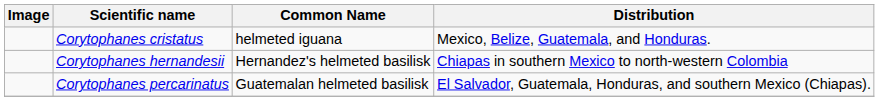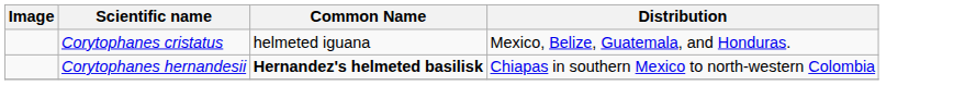 <table class="wikitable">
 <tr>
 <th>Image</th>
 <th>Scientific name</th>
 <th>Common Name</th>
 <th>Distribution</th>
 </tr>
 <tr>
 <td></td>
 <td><em><a href='#'>Corytophanes cristatus</a></em> </td>
 <td>helmeted iguana</td>
 <td>Mexico, <a href='#'>Belize</a>, <a href='#'>Guatemala</a>, and <a href='#'>Honduras</a>.</td>
 </tr>
 <tr>
 <td></td>
 <td><em><a href='#'>Corytophanes hernandesii</a></em> </td>
-<td>Hernandez's helmeted basilisk</td>
+<td><strong>Hernandez's helmeted basilisk</strong></td>
 <td><a href='#'>Chiapas</a> in southern <a href='#'>Mexico</a> to north-western <a href='#'>Colombia</a></td>
-</tr>
-<tr>
-<td></td>
-<td><em><a href='#'>Corytophanes percarinatus</a></em> </td>
-<td>Guatemalan helmeted basilisk</td>
-<td><a href='#'>El Salvador</a>, Guatemala, Honduras, and southern Mexico (Chiapas).</td>
 </tr>
 <tr>
 </tr>
 </table>
